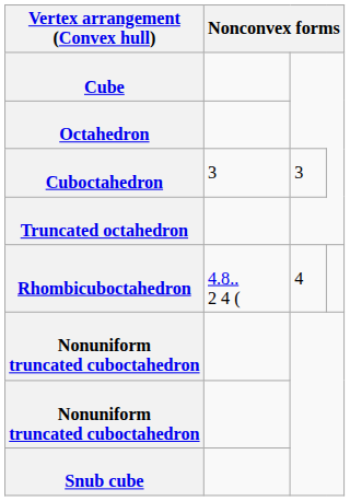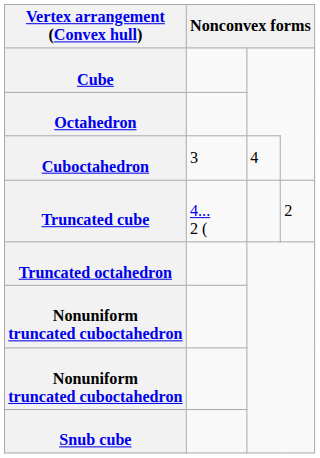 <table class="wikitable">
 <tr>
 <th><a href='#'>Vertex arrangement</a><br>(<a href='#'>Convex hull</a>)</th>
 <th colspan=3>Nonconvex forms</th>
 </tr>
 <tr>
 <th><br><a href='#'>Cube</a></th>
 <td> </td>
 </tr>
 <tr>
 <th><br><a href='#'>Octahedron</a></th>
 <td> </td>
 </tr>
 <tr>
 <th><br><a href='#'>Cuboctahedron</a></th>
 <td>3</td>
-<td>3</td>
+<td>4</td>
+</tr>
+<tr>
+<th><br><a href='#'>Truncated cube</a></th>
+<td><br><a href='#'>4...</a><br>2  ( </td>
+<td></td>
+<td>2</td>
 </tr>
 <tr>
 <th><br><a href='#'>Truncated octahedron</a></th>
 <td> </td>
-</tr>
-<tr>
-<th><br><a href='#'>Rhombicuboctahedron</a></th>
-<td><br><a href='#'>4.8..</a><br>2 4 ( </td>
-<td>4</td>
-<td></td>
 </tr>
 <tr>
 <th><br>Nonuniform<br><a href='#'>truncated cuboctahedron</a></th>
 <td></td>
 </tr>
 <tr>
 <th><br>Nonuniform<br><a href='#'>truncated cuboctahedron</a></th>
 <td></td>
 </tr>
 <tr>
 <th><br><a href='#'>Snub cube</a></th>
 <td> </td>
 </tr>
 </table>
